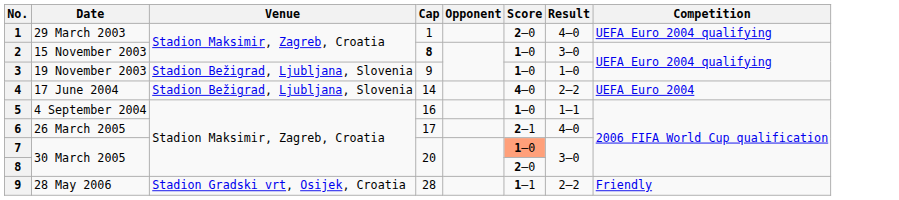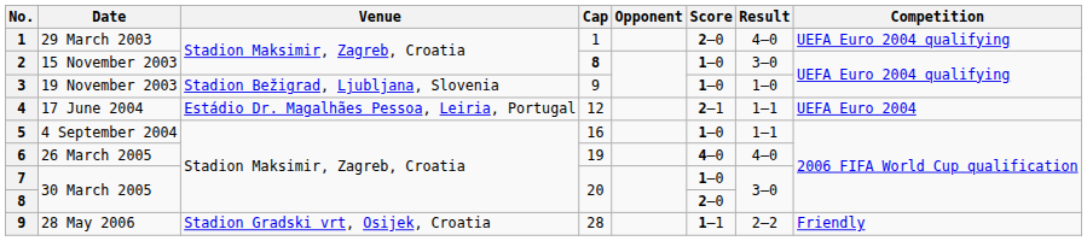 <table class="wikitable">
 <tr>
 <th>No.</th>
 <th>Date</th>
 <th>Venue</th>
 <th>Cap</th>
 <th>Opponent</th>
 <th>Score</th>
 <th>Result</th>
 <th>Competition</th>
 </tr>
 <tr>
 <th>1</th>
 <td>29 March 2003</td>
 <td rowspan="2"><a href='#'>Stadion Maksimir</a>, <a href='#'>Zagreb</a>, Croatia</td>
 <td align="center">1</td>
 <td></td>
 <td align="center"><strong>2</strong>–0</td>
 <td align="center">4–0</td>
 <td><a href='#'>UEFA Euro 2004 qualifying</a></td>
 </tr>
 <tr>
 <th>2</th>
 <td>15 November 2003</td>
 <td align="center"><strong>8</strong></td>
 <td rowspan="2"></td>
 <td align="center"><strong>1</strong>–0</td>
 <td align="center">3–0</td>
 <td rowspan="2"><a href='#'>UEFA Euro 2004 qualifying</a></td>
 </tr>
 <tr>
 <th>3</th>
 <td>19 November 2003</td>
 <td><a href='#'>Stadion Bežigrad</a>, <a href='#'>Ljubljana</a>, Slovenia</td>
 <td align="center">9</td>
 <td align="center"><strong>1</strong>–0</td>
 <td align="center">1–0</td>
 </tr>
 <tr>
 <th>4</th>
 <td>17 June 2004</td>
-<td><a href='#'>Stadion Bežigrad</a>, <a href='#'>Ljubljana</a>, Slovenia</td>
-<td align="center">14</td>
+<td><a href='#'>Estádio Dr. Magalhães Pessoa</a>, <a href='#'>Leiria</a>, Portugal</td>
+<td align="center">12</td>
 <td></td>
-<td align="center"><strong>4</strong>–0</td>
-<td align="center">2–2</td>
+<td align="center"><strong>2</strong>–1</td>
+<td align="center">1–1</td>
 <td><a href='#'>UEFA Euro 2004</a></td>
 </tr>
 <tr>
 <th>5</th>
 <td>4 September 2004</td>
 <td rowspan="4">Stadion Maksimir, Zagreb, Croatia</td>
 <td align="center">16</td>
 <td></td>
 <td align="center"><strong>1</strong>–0</td>
 <td align="center">1–1</td>
 <td rowspan="4"><a href='#'>2006 FIFA World Cup qualification</a></td>
 </tr>
 <tr>
 <th>6</th>
 <td>26 March 2005</td>
-<td align="center">17</td>
+<td align="center">19</td>
 <td></td>
-<td align="center"><strong>2</strong>–1</td>
+<td align="center"><strong>4</strong>–0</td>
 <td align="center">4–0</td>
 </tr>
 <tr>
 <th>7</th>
 <td rowspan="2">30 March 2005</td>
 <td rowspan="2" align="center">20</td>
 <td rowspan="2"></td>
-<td align="center" style="background: lightsalmon;"><strong>1</strong>–0</td>
+<td align="center"><strong>1</strong>–0</td>
 <td rowspan="2" align="center">3–0</td>
 </tr>
 <tr>
 <th>8</th>
 <td align="center"><strong>2</strong>–0</td>
 </tr>
 <tr>
 <th>9</th>
 <td>28 May 2006</td>
 <td><a href='#'>Stadion Gradski vrt</a>, <a href='#'>Osijek</a>, Croatia</td>
 <td align="center">28</td>
 <td></td>
 <td align="center"><strong>1</strong>–1</td>
 <td align="center">2–2</td>
 <td><a href='#'>Friendly</a></td>
 </tr>
 </table>
